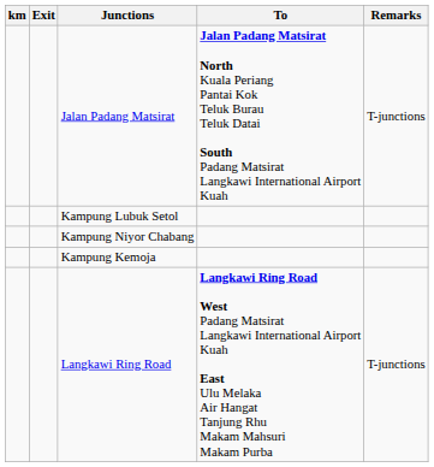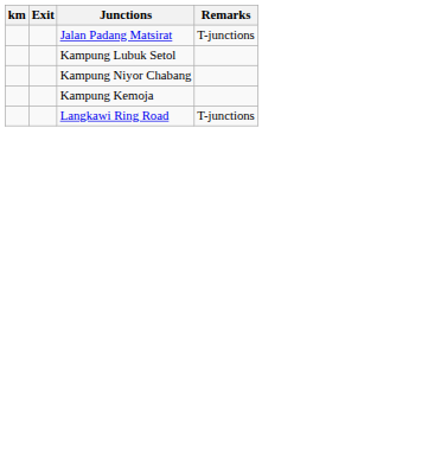 <table class="wikitable">
 <tr>
 <th>km</th>
 <th>Exit</th>
 <th>Junctions</th>
-<th>To</th>
 <th>Remarks</th>
 </tr>
 <tr>
 <td></td>
 <td></td>
 <td><a href='#'>Jalan Padang Matsirat</a></td>
-<td> <strong><a href='#'>Jalan Padang Matsirat</a></strong><br><br><strong>North</strong><br> Kuala Periang<br> Pantai Kok<br> Teluk Burau<br> Teluk Datai<br><br><strong>South</strong><br> Padang Matsirat<br> Langkawi International Airport <br> Kuah</td>
 <td>T-junctions</td>
 </tr>
 <tr>
 <td></td>
 <td></td>
 <td>Kampung Lubuk Setol</td>
 <td></td>
-<td></td>
 </tr>
 <tr>
 <td></td>
 <td></td>
 <td>Kampung Niyor Chabang</td>
-<td></td>
 <td></td>
 </tr>
 <tr>
 <td></td>
 <td></td>
 <td>Kampung Kemoja</td>
 <td></td>
-<td></td>
 </tr>
 <tr>
 <td></td>
 <td></td>
 <td><a href='#'>Langkawi Ring Road</a></td>
-<td> <strong><a href='#'>Langkawi Ring Road</a></strong><br><br><strong>West</strong><br> Padang Matsirat<br> Langkawi International Airport <br> Kuah<br><br><strong>East</strong><br> Ulu Melaka<br> Air Hangat<br> Tanjung Rhu<br>Makam Mahsuri<br>Makam Purba</td>
 <td>T-junctions</td>
 </tr>
 </table>
